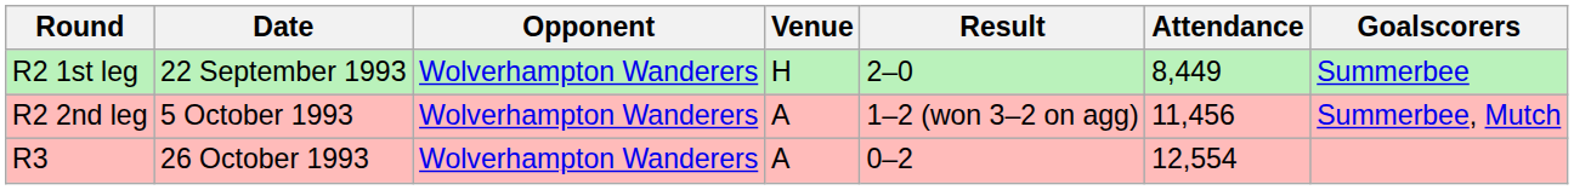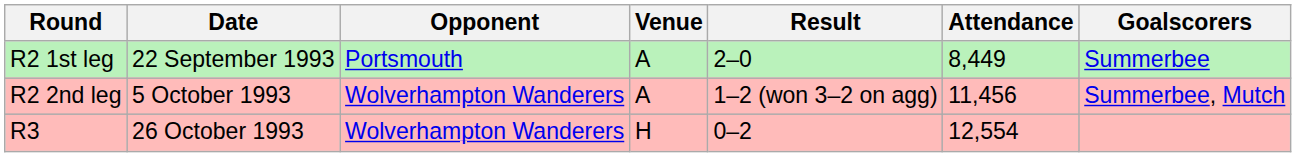 <table class="wikitable">
 <tr>
 <th>Round</th>
 <th>Date</th>
 <th>Opponent</th>
 <th>Venue</th>
 <th>Result</th>
 <th>Attendance</th>
 <th>Goalscorers</th>
 </tr>
 <tr style="background-color: #baf2bb;">
 <td>R2 1st leg</td>
 <td>22 September 1993</td>
-<td><a href='#'>Wolverhampton Wanderers</a></td>
-<td>H</td>
+<td><a href='#'>Portsmouth</a></td>
+<td>A</td>
 <td>2–0</td>
 <td>8,449</td>
 <td><a href='#'>Summerbee</a></td>
 </tr>
 <tr style="background-color: #ffbbba;">
 <td>R2 2nd leg</td>
 <td>5 October 1993</td>
 <td><a href='#'>Wolverhampton Wanderers</a></td>
 <td>A</td>
 <td>1–2 (won 3–2 on agg)</td>
 <td>11,456</td>
 <td><a href='#'>Summerbee</a>, <a href='#'>Mutch</a></td>
 </tr>
 <tr style="background-color: #ffbbba;">
 <td>R3</td>
 <td>26 October 1993</td>
 <td><a href='#'>Wolverhampton Wanderers</a></td>
-<td>A</td>
+<td>H</td>
 <td>0–2</td>
 <td>12,554</td>
 <td></td>
 </tr>
 </table>
